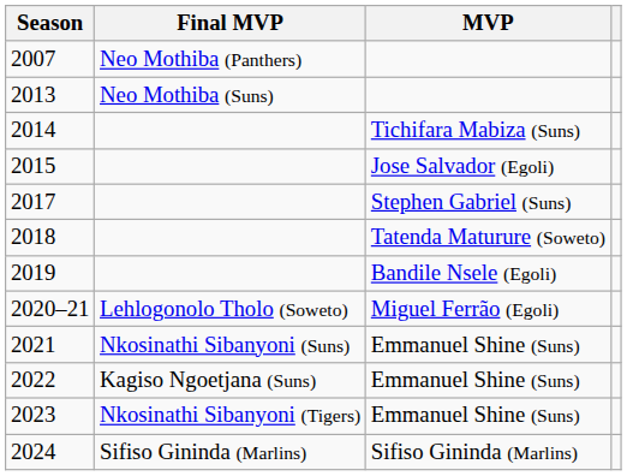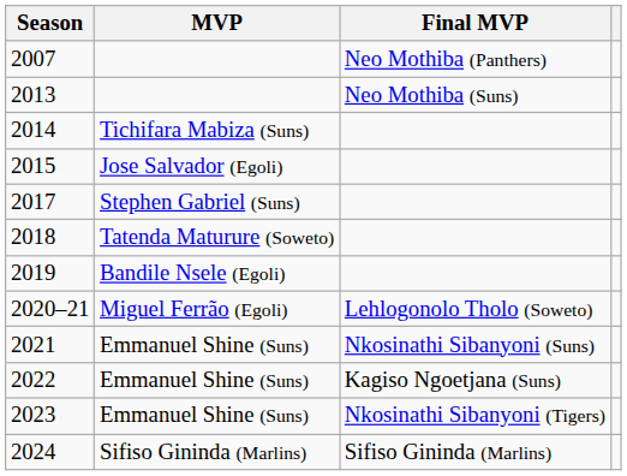 <table class="wikitable">
 <tr>
 <th>Season</th>
+<th>MVP</th>
 <th>Final MVP</th>
-<th>MVP</th>
 <th></th>
 </tr>
 <tr>
 <td>2007</td>
+<td></td>
 <td><a href='#'>Neo Mothiba</a> <small>(Panthers)</small></td>
+<td></td>
+</tr>
+<tr>
+<td>2013</td>
+<td></td>
+<td><a href='#'>Neo Mothiba</a> <small>(Suns)</small></td>
+<td></td>
+</tr>
+<tr>
+<td>2014</td>
+<td> <a href='#'>Tichifara Mabiza</a> <small>(Suns)</small></td>
 <td></td>
 <td></td>
 </tr>
 <tr>
-<td>2013</td>
-<td><a href='#'>Neo Mothiba</a> <small>(Suns)</small></td>
+<td>2015</td>
+<td> <a href='#'>Jose Salvador</a> <small>(Egoli)</small></td>
 <td></td>
 <td></td>
 </tr>
 <tr>
-<td>2014</td>
+<td>2017</td>
+<td> <a href='#'>Stephen Gabriel</a> <small>(Suns)</small></td>
 <td></td>
-<td> <a href='#'>Tichifara Mabiza</a> <small>(Suns)</small></td>
-<td></td>
-</tr>
-<tr>
-<td>2015</td>
-<td></td>
-<td> <a href='#'>Jose Salvador</a> <small>(Egoli)</small></td>
-<td></td>
-</tr>
-<tr>
-<td>2017</td>
-<td></td>
-<td> <a href='#'>Stephen Gabriel</a> <small>(Suns)</small></td>
 <td align="center"></td>
 </tr>
 <tr>
 <td>2018</td>
+<td> <a href='#'>Tatenda Maturure</a> <small>(Soweto)</small></td>
 <td></td>
-<td> <a href='#'>Tatenda Maturure</a> <small>(Soweto)</small></td>
 <td></td>
 </tr>
 <tr>
 <td>2019</td>
+<td> <a href='#'>Bandile Nsele</a> <small>(Egoli)</small></td>
 <td></td>
-<td> <a href='#'>Bandile Nsele</a> <small>(Egoli)</small></td>
 <td align="center"></td>
 </tr>
 <tr>
 <td>2020–21</td>
+<td> <a href='#'>Miguel Ferrão</a> <small>(Egoli)</small></td>
 <td> <a href='#'>Lehlogonolo Tholo</a> <small>(Soweto)</small></td>
-<td> <a href='#'>Miguel Ferrão</a> <small>(Egoli)</small></td>
 <td align="center"></td>
 </tr>
 <tr>
 <td>2021</td>
+<td> Emmanuel Shine <small>(Suns)</small></td>
 <td> <a href='#'>Nkosinathi Sibanyoni</a> <small>(Suns)</small></td>
-<td> Emmanuel Shine <small>(Suns)</small></td>
 <td align=center></td>
 </tr>
 <tr>
 <td>2022</td>
+<td> Emmanuel Shine <small>(Suns)</small></td>
 <td> Kagiso Ngoetjana <small>(Suns)</small></td>
-<td> Emmanuel Shine <small>(Suns)</small></td>
 <td align=center></td>
 </tr>
 <tr>
 <td>2023</td>
+<td> Emmanuel Shine <small>(Suns)</small></td>
 <td> <a href='#'>Nkosinathi Sibanyoni</a> <small>(Tigers)</small></td>
-<td> Emmanuel Shine <small>(Suns)</small></td>
 <td align=center></td>
 </tr>
 <tr>
 <td>2024</td>
 <td> Sifiso Gininda <small>(Marlins)</small></td>
 <td> Sifiso Gininda <small>(Marlins)</small></td>
 <td></td>
 </tr>
 </table>
